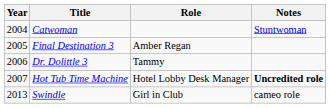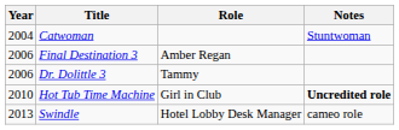 <table class="wikitable sortable">
 <tr>
 <th>Year</th>
 <th>Title</th>
 <th>Role</th>
 <th class="unsortable">Notes</th>
 </tr>
 <tr>
 <td>2004</td>
 <td><em><a href='#'>Catwoman</a></em></td>
 <td></td>
 <td><a href='#'>Stuntwoman</a></td>
 </tr>
 <tr>
-<td>2005</td>
+<td>2006</td>
 <td><em><a href='#'>Final Destination 3</a></em></td>
 <td>Amber Regan</td>
 <td></td>
 </tr>
 <tr>
 <td>2006</td>
 <td><em><a href='#'>Dr. Dolittle 3</a></em></td>
 <td>Tammy</td>
 <td></td>
 </tr>
 <tr>
-<td>2007</td>
+<td>2010</td>
 <td><em><a href='#'>Hot Tub Time Machine</a></em></td>
-<td>Hotel Lobby Desk Manager</td>
+<td>Girl in Club</td>
 <td><strong>Uncredited role</strong></td>
 </tr>
 <tr>
 <td>2013</td>
 <td><em><a href='#'>Swindle</a></em></td>
-<td>Girl in Club</td>
+<td>Hotel Lobby Desk Manager</td>
 <td>cameo role</td>
 </tr>
 </table>
